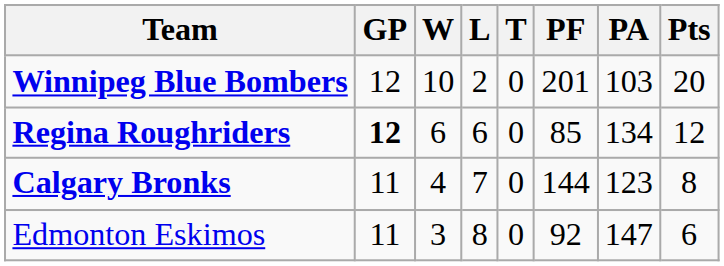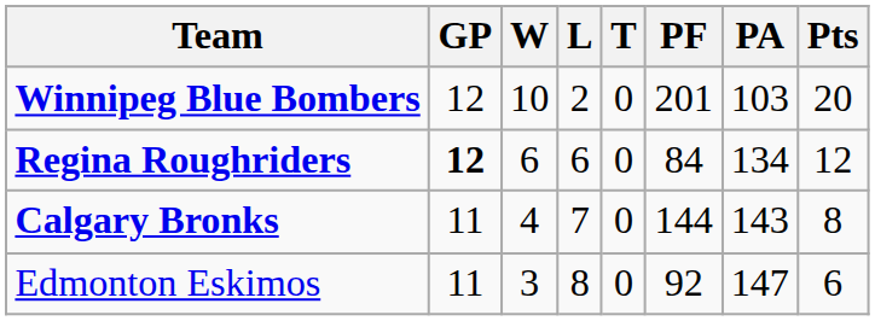 <table class="wikitable">
 <tr>
 <th>Team</th>
 <th>GP</th>
 <th>W</th>
 <th>L</th>
 <th>T</th>
 <th>PF</th>
 <th>PA</th>
 <th>Pts</th>
 </tr>
 <tr align="center">
 <td align="left"><strong><a href='#'>Winnipeg Blue Bombers</a></strong></td>
 <td>12</td>
 <td>10</td>
 <td>2</td>
 <td>0</td>
 <td>201</td>
 <td>103</td>
 <td>20</td>
 </tr>
 <tr align="center">
 <td align="left"><strong><a href='#'>Regina Roughriders</a></strong></td>
 <td><strong>12</strong></td>
 <td>6</td>
 <td>6</td>
 <td>0</td>
-<td>85</td>
+<td>84</td>
 <td>134</td>
 <td>12</td>
 </tr>
 <tr align="center">
 <td align="left"><strong><a href='#'>Calgary Bronks</a></strong></td>
 <td>11</td>
 <td>4</td>
 <td>7</td>
 <td>0</td>
 <td>144</td>
-<td>123</td>
+<td>143</td>
 <td>8</td>
 </tr>
 <tr align="center">
 <td align="left"><a href='#'>Edmonton Eskimos</a></td>
 <td>11</td>
 <td>3</td>
 <td>8</td>
 <td>0</td>
 <td>92</td>
 <td>147</td>
 <td>6</td>
 </tr>
 </table>
